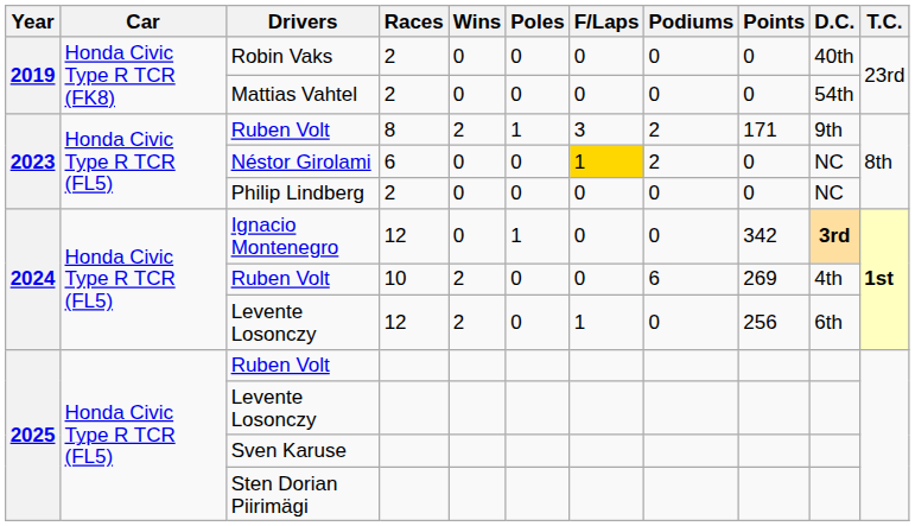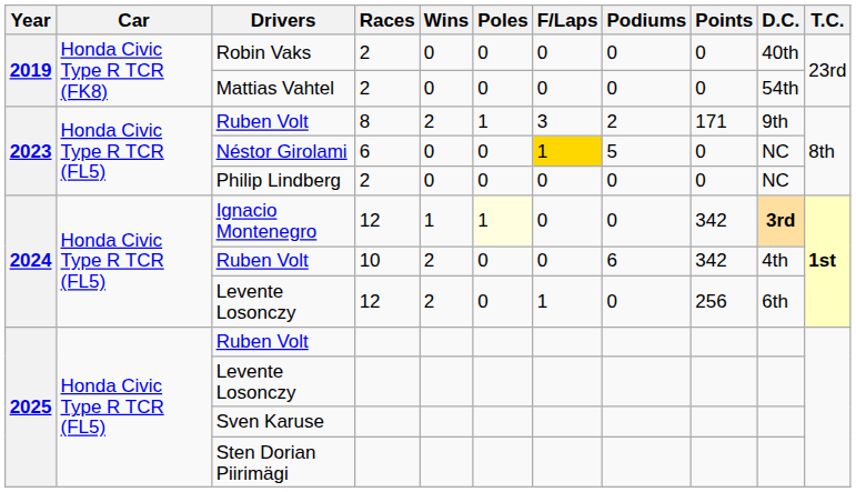 <table class="wikitable" style="font-size:85%">
 <tr>
 <th>Year</th>
 <th>Car</th>
 <th>Drivers</th>
 <th>Races</th>
 <th>Wins</th>
 <th>Poles</th>
 <th>F/Laps</th>
 <th>Podiums</th>
 <th>Points</th>
 <th>D.C.</th>
 <th>T.C.</th>
 </tr>
 <tr>
 <th rowspan="2"><a href='#'>2019</a></th>
 <td rowspan="2"><a href='#'>Honda Civic Type R TCR (FK8)</a></td>
 <td> Robin Vaks</td>
 <td>2</td>
 <td>0</td>
 <td>0</td>
 <td>0</td>
 <td>0</td>
 <td>0</td>
 <td>40th</td>
 <td rowspan="2">23rd</td>
 </tr>
 <tr>
 <td> Mattias Vahtel</td>
 <td>2</td>
 <td>0</td>
 <td>0</td>
 <td>0</td>
 <td>0</td>
 <td>0</td>
 <td>54th</td>
 </tr>
 <tr>
 <th rowspan="3"><a href='#'>2023</a></th>
 <td rowspan="3"><a href='#'>Honda Civic Type R TCR (FL5)</a></td>
 <td> <a href='#'>Ruben Volt</a></td>
 <td>8</td>
 <td>2</td>
 <td>1</td>
 <td>3</td>
 <td>2</td>
 <td>171</td>
 <td>9th</td>
 <td rowspan="3">8th</td>
 </tr>
 <tr>
 <td> <a href='#'>Néstor Girolami</a></td>
 <td>6</td>
 <td>0</td>
 <td>0</td>
 <td style="background: gold;">1</td>
-<td>2</td>
+<td>5</td>
 <td>0</td>
 <td>NC</td>
 </tr>
 <tr>
 <td> Philip Lindberg</td>
 <td>2</td>
 <td>0</td>
 <td>0</td>
 <td>0</td>
 <td>0</td>
 <td>0</td>
 <td>NC</td>
 </tr>
 <tr>
 <th rowspan="3"><a href='#'>2024</a></th>
 <td rowspan="3"><a href='#'>Honda Civic Type R TCR (FL5)</a></td>
 <td> <a href='#'>Ignacio Montenegro</a></td>
 <td>12</td>
-<td>0</td>
 <td>1</td>
+<td style="background: lightyellow;">1</td>
 <td>0</td>
 <td>0</td>
 <td>342</td>
 <th style="background:#FFDF9F;">3rd</th>
 <td rowspan="3" style="background:#FFFFBF;"><strong>1st</strong></td>
 </tr>
 <tr>
 <td> <a href='#'>Ruben Volt</a></td>
 <td>10</td>
 <td>2</td>
 <td>0</td>
 <td>0</td>
 <td>6</td>
-<td>269</td>
+<td>342</td>
 <td>4th</td>
 </tr>
 <tr>
 <td> Levente Losonczy</td>
 <td>12</td>
 <td>2</td>
 <td>0</td>
 <td>1</td>
 <td>0</td>
 <td>256</td>
 <td>6th</td>
 </tr>
 <tr>
 <th rowspan="4"><a href='#'>2025</a></th>
 <td rowspan="4"><a href='#'>Honda Civic Type R TCR (FL5)</a></td>
 <td> <a href='#'>Ruben Volt</a></td>
 <td></td>
 <td></td>
 <td></td>
 <td></td>
 <td></td>
 <td></td>
 <td></td>
 <td rowspan="4"></td>
 </tr>
 <tr>
 <td> Levente Losonczy</td>
 <td></td>
 <td></td>
 <td></td>
 <td></td>
 <td></td>
 <td></td>
 <td></td>
 </tr>
 <tr>
 <td> Sven Karuse</td>
 <td></td>
 <td></td>
 <td></td>
 <td></td>
 <td></td>
 <td></td>
 <td></td>
 </tr>
 <tr>
 <td> Sten Dorian Piirimägi</td>
 <td></td>
 <td></td>
 <td></td>
 <td></td>
 <td></td>
 <td></td>
 <td></td>
 </tr>
 </table>
